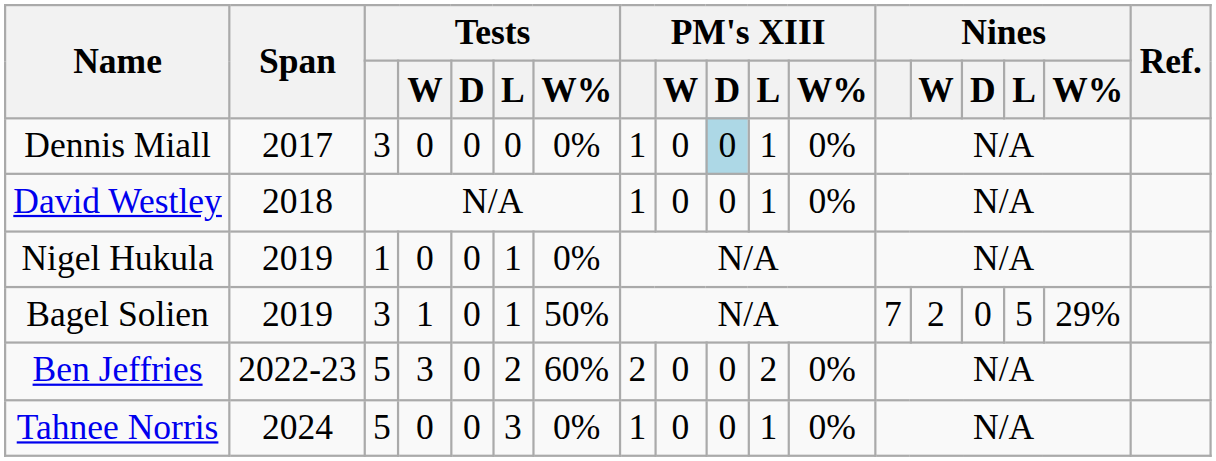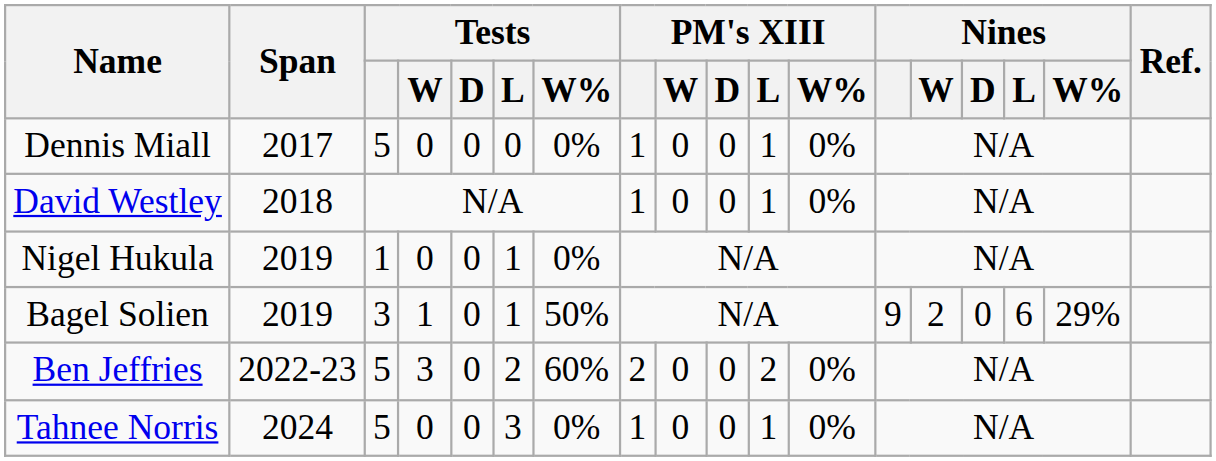 <table class="wikitable" style="text-align:center;">
 <tr>
 <th rowspan=2>Name</th>
 <th rowspan=2>Span</th>
 <th colspan=5>Tests</th>
 <th colspan=5>PM's XIII</th>
 <th colspan=5>Nines</th>
 <th rowspan=2 class="unsortable">Ref.</th>
 </tr>
 <tr>
 <th></th>
 <th>W</th>
 <th>D</th>
 <th>L</th>
 <th data-sort-type="number">W%</th>
 <th></th>
 <th>W</th>
 <th>D</th>
 <th>L</th>
 <th data-sort-type="number">W%</th>
 <th></th>
 <th>W</th>
 <th>D</th>
 <th>L</th>
 <th data-sort-type="number">W%</th>
 </tr>
 <tr>
 <td>Dennis Miall</td>
 <td>2017</td>
-<td>3</td>
+<td>5</td>
 <td>0</td>
 <td>0</td>
 <td>0</td>
 <td>0%</td>
 <td>1</td>
 <td>0</td>
-<td style="background: lightblue;">0</td>
+<td>0</td>
 <td>1</td>
 <td>0%</td>
 <td colspan=5>N/A</td>
 <td></td>
 </tr>
 <tr>
 <td><a href='#'>David Westley</a></td>
 <td>2018</td>
 <td colspan=5>N/A</td>
 <td>1</td>
 <td>0</td>
 <td>0</td>
 <td>1</td>
 <td>0%</td>
 <td colspan=5>N/A</td>
 <td></td>
 </tr>
 <tr>
 <td>Nigel Hukula</td>
 <td>2019</td>
 <td>1</td>
 <td>0</td>
 <td>0</td>
 <td>1</td>
 <td>0%</td>
 <td colspan=5>N/A</td>
 <td colspan=5>N/A</td>
 <td></td>
 </tr>
 <tr>
 <td>Bagel Solien</td>
 <td>2019</td>
 <td>3</td>
 <td>1</td>
 <td>0</td>
 <td>1</td>
 <td>50%</td>
 <td colspan=5>N/A</td>
-<td>7</td>
+<td>9</td>
 <td>2</td>
 <td>0</td>
-<td>5</td>
+<td>6</td>
 <td>29%</td>
 <td></td>
 </tr>
 <tr>
 <td><a href='#'>Ben Jeffries</a></td>
 <td>2022-23</td>
 <td>5</td>
 <td>3</td>
 <td>0</td>
 <td>2</td>
 <td>60%</td>
 <td>2</td>
 <td>0</td>
 <td>0</td>
 <td>2</td>
 <td>0%</td>
 <td colspan=5>N/A</td>
 <td></td>
 </tr>
 <tr>
 <td><a href='#'>Tahnee Norris</a></td>
 <td>2024</td>
 <td>5</td>
 <td>0</td>
 <td>0</td>
 <td>3</td>
 <td>0%</td>
 <td>1</td>
 <td>0</td>
 <td>0</td>
 <td>1</td>
 <td>0%</td>
 <td colspan=5>N/A</td>
 <td></td>
 </tr>
 </table>
